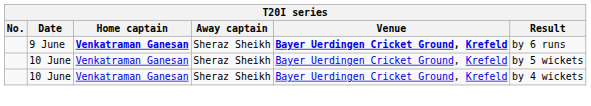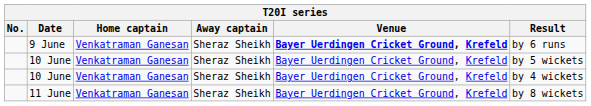 <table class="wikitable">
 <tr>
 <th colspan="6">T20I series</th>
 </tr>
 <tr>
 <th>No.</th>
 <th>Date</th>
 <th>Home captain</th>
 <th>Away captain</th>
 <th>Venue</th>
 <th>Result</th>
 </tr>
 <tr>
 <td></td>
 <td>9 June</td>
-<td><strong><a href='#'>Venkatraman Ganesan</a></strong></td>
+<td><a href='#'>Venkatraman Ganesan</a></td>
 <td>Sheraz Sheikh</td>
 <td><strong><a href='#'>Bayer Uerdingen Cricket Ground</a>, <a href='#'>Krefeld</a></strong></td>
 <td> by 6 runs</td>
 </tr>
 <tr>
 <td></td>
 <td>10 June</td>
 <td><a href='#'>Venkatraman Ganesan</a></td>
 <td>Sheraz Sheikh</td>
 <td><a href='#'>Bayer Uerdingen Cricket Ground</a>, <a href='#'>Krefeld</a></td>
 <td> by 5 wickets</td>
 </tr>
 <tr>
 <td></td>
 <td>10 June</td>
 <td><a href='#'>Venkatraman Ganesan</a></td>
 <td>Sheraz Sheikh</td>
 <td><a href='#'>Bayer Uerdingen Cricket Ground</a>, <a href='#'>Krefeld</a></td>
 <td> by 4 wickets</td>
 </tr>
+<tr>
+<td></td>
+<td>11 June</td>
+<td><a href='#'>Venkatraman Ganesan</a></td>
+<td>Sheraz Sheikh</td>
+<td><a href='#'>Bayer Uerdingen Cricket Ground</a>, <a href='#'>Krefeld</a></td>
+<td> by 8 wickets</td>
+</tr>
 </table>
